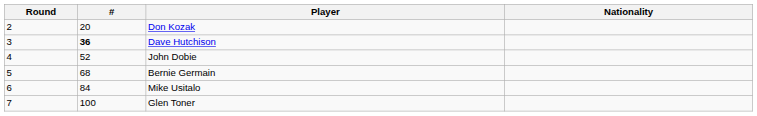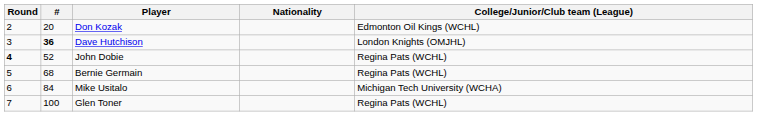 <table class="wikitable">
 <tr align="center">
 <th bgcolor="#DDDDFF" width="4.0%">Round</th>
 <th bgcolor="#DDDDFF" width="4.0%">#</th>
 <th bgcolor="#DDDDFF" width="21.0%">Player</th>
 <th bgcolor="#DDDDFF" width="14.5%">Nationality</th>
+<th bgcolor="#DDDDFF" width="50.0%">College/Junior/Club team (League)</th>
 </tr>
 <tr>
 <td>2</td>
 <td>20</td>
 <td><a href='#'>Don Kozak</a></td>
 <td></td>
+<td>Edmonton Oil Kings (WCHL)</td>
 </tr>
 <tr>
 <td>3</td>
 <td><strong>36</strong></td>
 <td><a href='#'>Dave Hutchison</a></td>
 <td></td>
+<td>London Knights (OMJHL)</td>
 </tr>
 <tr>
-<td>4</td>
+<td><strong>4</strong></td>
 <td>52</td>
 <td>John Dobie</td>
 <td></td>
+<td>Regina Pats (WCHL)</td>
 </tr>
 <tr>
 <td>5</td>
 <td>68</td>
 <td>Bernie Germain</td>
 <td></td>
+<td>Regina Pats (WCHL)</td>
 </tr>
 <tr>
 <td>6</td>
 <td>84</td>
 <td>Mike Usitalo</td>
 <td></td>
+<td>Michigan Tech University (WCHA)</td>
 </tr>
 <tr>
 <td>7</td>
 <td>100</td>
 <td>Glen Toner</td>
 <td></td>
+<td>Regina Pats (WCHL)</td>
 </tr>
 </table>
